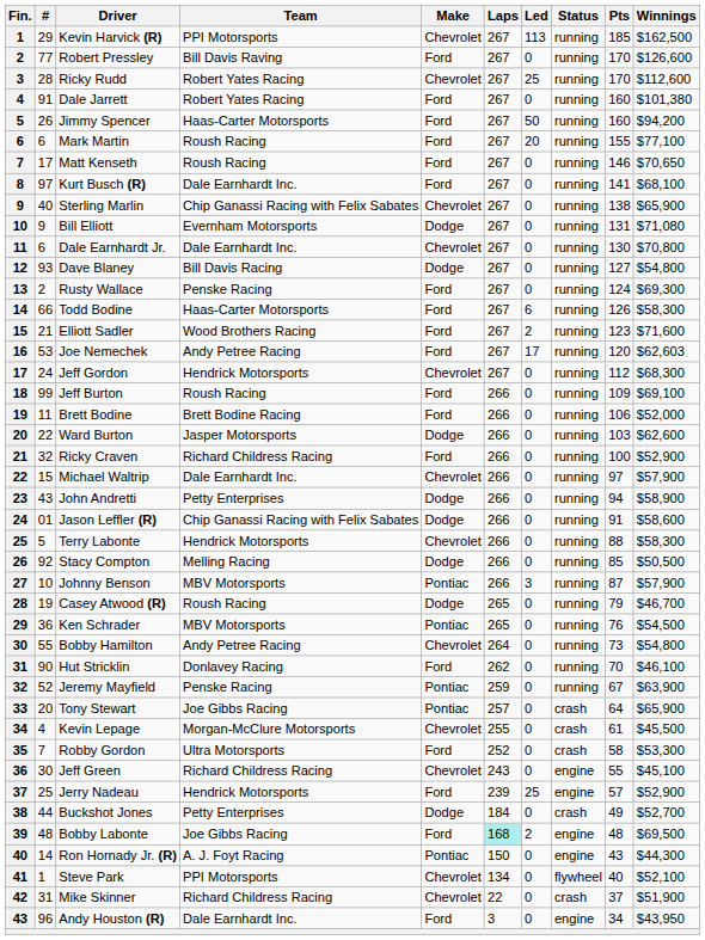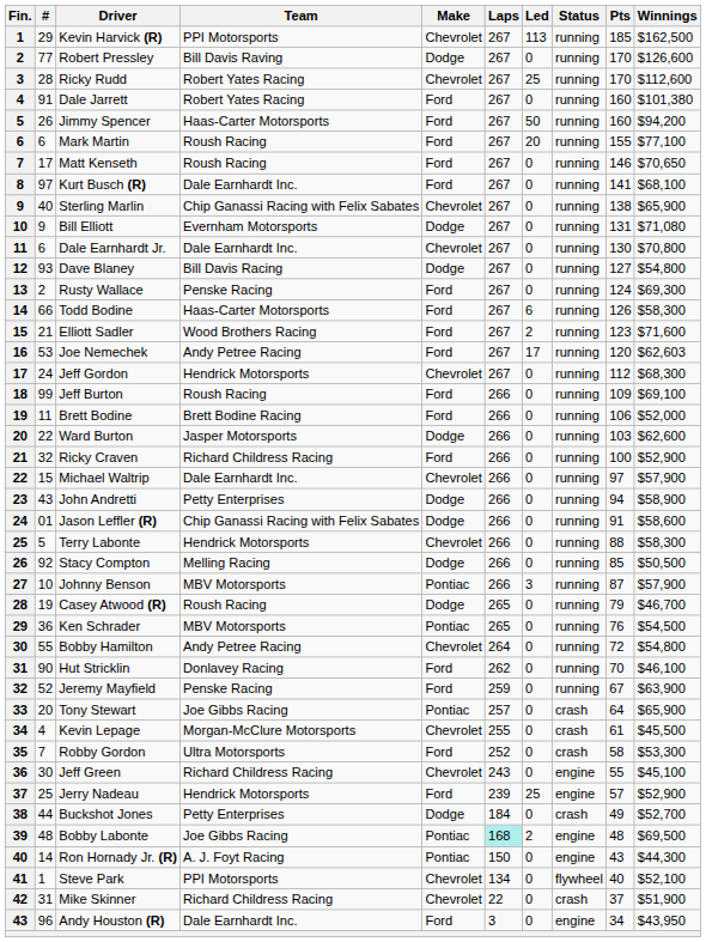 <table class="wikitable" style="font-size:95%">
 <tr>
 <th>Fin.</th>
 <th>#</th>
 <th>Driver</th>
 <th>Team</th>
 <th>Make</th>
 <th>Laps</th>
 <th>Led</th>
 <th>Status</th>
 <th>Pts</th>
 <th>Winnings</th>
 </tr>
 <tr>
 <th>1</th>
 <td>29</td>
 <td>Kevin Harvick <strong>(R)</strong></td>
 <td>PPI Motorsports</td>
 <td>Chevrolet</td>
 <td>267</td>
 <td>113</td>
 <td>running</td>
 <td>185</td>
 <td>$162,500</td>
 </tr>
 <tr>
 <th>2</th>
 <td>77</td>
 <td>Robert Pressley</td>
 <td>Bill Davis Raving</td>
-<td>Ford</td>
+<td>Dodge</td>
 <td>267</td>
 <td>0</td>
 <td>running</td>
 <td>170</td>
 <td>$126,600</td>
 </tr>
 <tr>
 <th>3</th>
 <td>28</td>
 <td>Ricky Rudd</td>
 <td>Robert Yates Racing</td>
 <td>Chevrolet</td>
 <td>267</td>
 <td>25</td>
 <td>running</td>
 <td>170</td>
 <td>$112,600</td>
 </tr>
 <tr>
 <th>4</th>
 <td>91</td>
 <td>Dale Jarrett</td>
 <td>Robert Yates Racing</td>
 <td>Ford</td>
 <td>267</td>
 <td>0</td>
 <td>running</td>
 <td>160</td>
 <td>$101,380</td>
 </tr>
 <tr>
 <th>5</th>
 <td>26</td>
 <td>Jimmy Spencer</td>
 <td>Haas-Carter Motorsports</td>
 <td>Ford</td>
 <td>267</td>
 <td>50</td>
 <td>running</td>
 <td>160</td>
 <td>$94,200</td>
 </tr>
 <tr>
 <th>6</th>
 <td>6</td>
 <td>Mark Martin</td>
 <td>Roush Racing</td>
 <td>Ford</td>
 <td>267</td>
 <td>20</td>
 <td>running</td>
 <td>155</td>
 <td>$77,100</td>
 </tr>
 <tr>
 <th>7</th>
 <td>17</td>
 <td>Matt Kenseth</td>
 <td>Roush Racing</td>
 <td>Ford</td>
 <td>267</td>
 <td>0</td>
 <td>running</td>
 <td>146</td>
 <td>$70,650</td>
 </tr>
 <tr>
 <th>8</th>
 <td>97</td>
 <td>Kurt Busch <strong>(R)</strong></td>
 <td>Dale Earnhardt Inc.</td>
 <td>Ford</td>
 <td>267</td>
 <td>0</td>
 <td>running</td>
 <td>141</td>
 <td>$68,100</td>
 </tr>
 <tr>
 <th>9</th>
 <td>40</td>
 <td>Sterling Marlin</td>
 <td>Chip Ganassi Racing with Felix Sabates</td>
 <td>Chevrolet</td>
 <td>267</td>
 <td>0</td>
 <td>running</td>
 <td>138</td>
 <td>$65,900</td>
 </tr>
 <tr>
 <th>10</th>
 <td>9</td>
 <td>Bill Elliott</td>
 <td>Evernham Motorsports</td>
 <td>Dodge</td>
 <td>267</td>
 <td>0</td>
 <td>running</td>
 <td>131</td>
 <td>$71,080</td>
 </tr>
 <tr>
 <th>11</th>
 <td>6</td>
 <td>Dale Earnhardt Jr.</td>
 <td>Dale Earnhardt Inc.</td>
 <td>Chevrolet</td>
 <td>267</td>
 <td>0</td>
 <td>running</td>
 <td>130</td>
 <td>$70,800</td>
 </tr>
 <tr>
 <th>12</th>
 <td>93</td>
 <td>Dave Blaney</td>
 <td>Bill Davis Racing</td>
 <td>Dodge</td>
 <td>267</td>
 <td>0</td>
 <td>running</td>
 <td>127</td>
 <td>$54,800</td>
 </tr>
 <tr>
 <th>13</th>
 <td>2</td>
 <td>Rusty Wallace</td>
 <td>Penske Racing</td>
 <td>Ford</td>
 <td>267</td>
 <td>0</td>
 <td>running</td>
 <td>124</td>
 <td>$69,300</td>
 </tr>
 <tr>
 <th>14</th>
 <td>66</td>
 <td>Todd Bodine</td>
 <td>Haas-Carter Motorsports</td>
 <td>Ford</td>
 <td>267</td>
 <td>6</td>
 <td>running</td>
 <td>126</td>
 <td>$58,300</td>
 </tr>
 <tr>
 <th>15</th>
 <td>21</td>
 <td>Elliott Sadler</td>
 <td>Wood Brothers Racing</td>
 <td>Ford</td>
 <td>267</td>
 <td>2</td>
 <td>running</td>
 <td>123</td>
 <td>$71,600</td>
 </tr>
 <tr>
 <th>16</th>
 <td>53</td>
 <td>Joe Nemechek</td>
 <td>Andy Petree Racing</td>
 <td>Ford</td>
 <td>267</td>
 <td>17</td>
 <td>running</td>
 <td>120</td>
 <td>$62,603</td>
 </tr>
 <tr>
 <th>17</th>
 <td>24</td>
 <td>Jeff Gordon</td>
 <td>Hendrick Motorsports</td>
 <td>Chevrolet</td>
 <td>267</td>
 <td>0</td>
 <td>running</td>
 <td>112</td>
 <td>$68,300</td>
 </tr>
 <tr>
 <th>18</th>
 <td>99</td>
 <td>Jeff Burton</td>
 <td>Roush Racing</td>
 <td>Ford</td>
 <td>266</td>
 <td>0</td>
 <td>running</td>
 <td>109</td>
 <td>$69,100</td>
 </tr>
 <tr>
 <th>19</th>
 <td>11</td>
 <td>Brett Bodine</td>
 <td>Brett Bodine Racing</td>
 <td>Ford</td>
 <td>266</td>
 <td>0</td>
 <td>running</td>
 <td>106</td>
 <td>$52,000</td>
 </tr>
 <tr>
 <th>20</th>
 <td>22</td>
 <td>Ward Burton</td>
 <td>Jasper Motorsports</td>
 <td>Dodge</td>
 <td>266</td>
 <td>0</td>
 <td>running</td>
 <td>103</td>
 <td>$62,600</td>
 </tr>
 <tr>
 <th>21</th>
 <td>32</td>
 <td>Ricky Craven</td>
 <td>Richard Childress Racing</td>
 <td>Ford</td>
 <td>266</td>
 <td>0</td>
 <td>running</td>
 <td>100</td>
 <td>$52,900</td>
 </tr>
 <tr>
 <th>22</th>
 <td>15</td>
 <td>Michael Waltrip</td>
 <td>Dale Earnhardt Inc.</td>
 <td>Chevrolet</td>
 <td>266</td>
 <td>0</td>
 <td>running</td>
 <td>97</td>
 <td>$57,900</td>
 </tr>
 <tr>
 <th>23</th>
 <td>43</td>
 <td>John Andretti</td>
 <td>Petty Enterprises</td>
 <td>Dodge</td>
 <td>266</td>
 <td>0</td>
 <td>running</td>
 <td>94</td>
 <td>$58,900</td>
 </tr>
 <tr>
 <th>24</th>
 <td>01</td>
 <td>Jason Leffler <strong>(R)</strong></td>
 <td>Chip Ganassi Racing with Felix Sabates</td>
 <td>Dodge</td>
 <td>266</td>
 <td>0</td>
 <td>running</td>
 <td>91</td>
 <td>$58,600</td>
 </tr>
 <tr>
 <th>25</th>
 <td>5</td>
 <td>Terry Labonte</td>
 <td>Hendrick Motorsports</td>
 <td>Chevrolet</td>
 <td>266</td>
 <td>0</td>
 <td>running</td>
 <td>88</td>
 <td>$58,300</td>
 </tr>
 <tr>
 <th>26</th>
 <td>92</td>
 <td>Stacy Compton</td>
 <td>Melling Racing</td>
 <td>Dodge</td>
 <td>266</td>
 <td>0</td>
 <td>running</td>
 <td>85</td>
 <td>$50,500</td>
 </tr>
 <tr>
 <th>27</th>
 <td>10</td>
 <td>Johnny Benson</td>
 <td>MBV Motorsports</td>
 <td>Pontiac</td>
 <td>266</td>
 <td>3</td>
 <td>running</td>
 <td>87</td>
 <td>$57,900</td>
 </tr>
 <tr>
 <th>28</th>
 <td>19</td>
 <td>Casey Atwood <strong>(R)</strong></td>
 <td>Roush Racing</td>
 <td>Dodge</td>
 <td>265</td>
 <td>0</td>
 <td>running</td>
 <td>79</td>
 <td>$46,700</td>
 </tr>
 <tr>
 <th>29</th>
 <td>36</td>
 <td>Ken Schrader</td>
 <td>MBV Motorsports</td>
 <td>Pontiac</td>
 <td>265</td>
 <td>0</td>
 <td>running</td>
 <td>76</td>
 <td>$54,500</td>
 </tr>
 <tr>
 <th>30</th>
 <td>55</td>
 <td>Bobby Hamilton</td>
 <td>Andy Petree Racing</td>
 <td>Chevrolet</td>
 <td>264</td>
 <td>0</td>
 <td>running</td>
-<td>73</td>
+<td>72</td>
 <td>$54,800</td>
 </tr>
 <tr>
 <th>31</th>
 <td>90</td>
 <td>Hut Stricklin</td>
 <td>Donlavey Racing</td>
 <td>Ford</td>
 <td>262</td>
 <td>0</td>
 <td>running</td>
 <td>70</td>
 <td>$46,100</td>
 </tr>
 <tr>
 <th>32</th>
 <td>52</td>
 <td>Jeremy Mayfield</td>
 <td>Penske Racing</td>
-<td>Pontiac</td>
+<td>Ford</td>
 <td>259</td>
 <td>0</td>
 <td>running</td>
 <td>67</td>
 <td>$63,900</td>
 </tr>
 <tr>
 <th>33</th>
 <td>20</td>
 <td>Tony Stewart</td>
 <td>Joe Gibbs Racing</td>
 <td>Pontiac</td>
 <td>257</td>
 <td>0</td>
 <td>crash</td>
 <td>64</td>
 <td>$65,900</td>
 </tr>
 <tr>
 <th>34</th>
 <td>4</td>
 <td>Kevin Lepage</td>
 <td>Morgan-McClure Motorsports</td>
 <td>Chevrolet</td>
 <td>255</td>
 <td>0</td>
 <td>crash</td>
 <td>61</td>
 <td>$45,500</td>
 </tr>
 <tr>
 <th>35</th>
 <td>7</td>
 <td>Robby Gordon</td>
 <td>Ultra Motorsports</td>
 <td>Ford</td>
 <td>252</td>
 <td>0</td>
 <td>crash</td>
 <td>58</td>
 <td>$53,300</td>
 </tr>
 <tr>
 <th>36</th>
 <td>30</td>
 <td>Jeff Green</td>
 <td>Richard Childress Racing</td>
 <td>Chevrolet</td>
 <td>243</td>
 <td>0</td>
 <td>engine</td>
 <td>55</td>
 <td>$45,100</td>
 </tr>
 <tr>
 <th>37</th>
 <td>25</td>
 <td>Jerry Nadeau</td>
 <td>Hendrick Motorsports</td>
 <td>Ford</td>
 <td>239</td>
 <td>25</td>
 <td>engine</td>
 <td>57</td>
 <td>$52,900</td>
 </tr>
 <tr>
 <th>38</th>
 <td>44</td>
 <td>Buckshot Jones</td>
 <td>Petty Enterprises</td>
 <td>Dodge</td>
 <td>184</td>
 <td>0</td>
 <td>crash</td>
 <td>49</td>
 <td>$52,700</td>
 </tr>
 <tr>
 <th>39</th>
 <td>48</td>
 <td>Bobby Labonte</td>
 <td>Joe Gibbs Racing</td>
-<td>Ford</td>
+<td>Pontiac</td>
 <td style="background: paleturquoise;">168</td>
 <td>2</td>
 <td>engine</td>
 <td>48</td>
 <td>$69,500</td>
 </tr>
 <tr>
 <th>40</th>
 <td>14</td>
 <td>Ron Hornady Jr. <strong>(R)</strong></td>
 <td>A. J. Foyt Racing</td>
 <td>Pontiac</td>
 <td>150</td>
 <td>0</td>
 <td>engine</td>
 <td>43</td>
 <td>$44,300</td>
 </tr>
 <tr>
 <th>41</th>
 <td>1</td>
 <td>Steve Park</td>
 <td>PPI Motorsports</td>
 <td>Chevrolet</td>
 <td>134</td>
 <td>0</td>
 <td>flywheel</td>
 <td>40</td>
 <td>$52,100</td>
 </tr>
 <tr>
 <th>42</th>
 <td>31</td>
 <td>Mike Skinner</td>
 <td>Richard Childress Racing</td>
 <td>Chevrolet</td>
 <td>22</td>
 <td>0</td>
 <td>crash</td>
 <td>37</td>
 <td>$51,900</td>
 </tr>
 <tr>
 <th>43</th>
 <td>96</td>
 <td>Andy Houston <strong>(R)</strong></td>
 <td>Dale Earnhardt Inc.</td>
 <td>Ford</td>
 <td>3</td>
 <td>0</td>
 <td>engine</td>
 <td>34</td>
 <td>$43,950</td>
 </tr>
 <tr>
 <th colspan="10"></th>
 </tr>
 </table>
